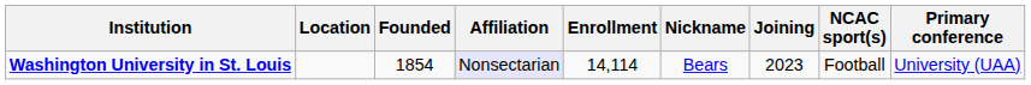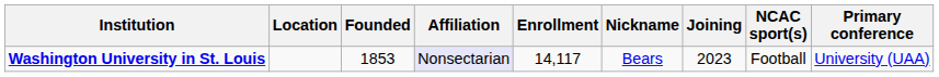 <table class="wikitable sortable" style="text-align:center;">
 <tr>
 <th>Institution</th>
 <th>Location</th>
 <th>Founded</th>
 <th>Affiliation</th>
 <th>Enrollment</th>
 <th>Nickname</th>
 <th>Joining</th>
 <th>NCAC<br>sport(s)</th>
 <th>Primary<br>conference</th>
 </tr>
 <tr>
 <td><strong><a href='#'>Washington University in St. Louis</a></strong></td>
 <td></td>
-<td>1854</td>
+<td>1853</td>
 <td style="background: lavender;">Nonsectarian</td>
-<td>14,114</td>
+<td>14,117</td>
 <td><a href='#'>Bears</a></td>
 <td>2023</td>
 <td>Football</td>
 <td><a href='#'>University (UAA)</a></td>
 </tr>
 </table>
